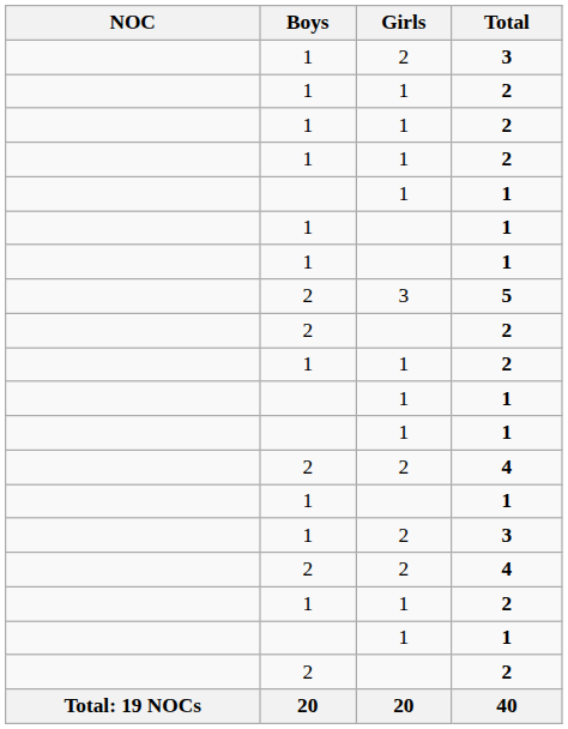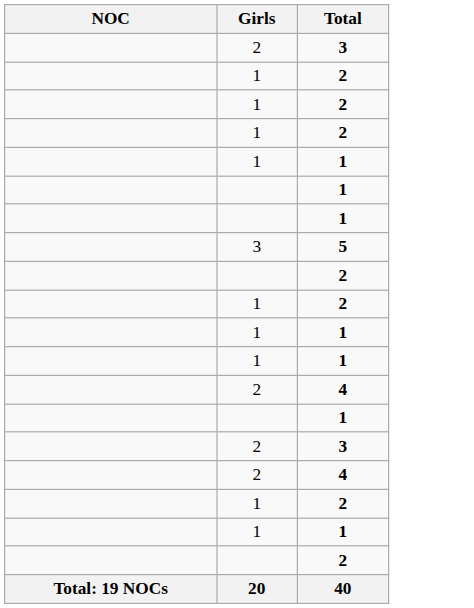 <table class="wikitable" style="text-align:center; font-size:90%">
 <tr>
 <th width=170 align="left">NOC</th>
-<th width=60>Boys</th>
 <th width=60>Girls</th>
 <th width=70>Total</th>
 </tr>
 <tr>
 <td align=left></td>
-<td>1</td>
 <td>2</td>
 <td><strong>3</strong></td>
 </tr>
 <tr>
 <td align=left></td>
 <td>1</td>
+<td><strong>2</strong></td>
+</tr>
+<tr>
+<td align=left></td>
 <td>1</td>
 <td><strong>2</strong></td>
 </tr>
 <tr>
 <td align=left></td>
 <td>1</td>
+<td><strong>2</strong></td>
+</tr>
+<tr>
+<td align=left></td>
+<td>1</td>
+<td><strong>1</strong></td>
+</tr>
+<tr>
+<td align=left></td>
+<td></td>
+<td><strong>1</strong></td>
+</tr>
+<tr>
+<td align=left></td>
+<td></td>
+<td><strong>1</strong></td>
+</tr>
+<tr>
+<td align=left></td>
+<td>3</td>
+<td><strong>5</strong></td>
+</tr>
+<tr>
+<td align=left></td>
+<td></td>
+<td><strong>2</strong></td>
+</tr>
+<tr>
+<td align=left></td>
 <td>1</td>
 <td><strong>2</strong></td>
 </tr>
 <tr>
 <td align=left></td>
 <td>1</td>
-<td>1</td>
-<td><strong>2</strong></td>
+<td><strong>1</strong></td>
 </tr>
 <tr>
 <td align=left></td>
-<td></td>
 <td>1</td>
 <td><strong>1</strong></td>
 </tr>
 <tr>
 <td align=left></td>
-<td>1</td>
-<td></td>
-<td><strong>1</strong></td>
+<td>2</td>
+<td><strong>4</strong></td>
 </tr>
 <tr>
 <td align=left></td>
-<td>1</td>
 <td></td>
 <td><strong>1</strong></td>
 </tr>
 <tr>
 <td align=left></td>
 <td>2</td>
-<td>3</td>
-<td><strong>5</strong></td>
+<td><strong>3</strong></td>
 </tr>
 <tr>
 <td align=left></td>
 <td>2</td>
-<td></td>
-<td><strong>2</strong></td>
+<td><strong>4</strong></td>
 </tr>
 <tr>
 <td align=left></td>
-<td>1</td>
 <td>1</td>
 <td><strong>2</strong></td>
 </tr>
 <tr>
 <td align=left></td>
-<td></td>
 <td>1</td>
 <td><strong>1</strong></td>
 </tr>
 <tr>
 <td align=left></td>
 <td></td>
-<td>1</td>
-<td><strong>1</strong></td>
-</tr>
-<tr>
-<td align=left></td>
-<td>2</td>
-<td>2</td>
-<td><strong>4</strong></td>
-</tr>
-<tr>
-<td align=left></td>
-<td>1</td>
-<td></td>
-<td><strong>1</strong></td>
-</tr>
-<tr>
-<td align=left></td>
-<td>1</td>
-<td>2</td>
-<td><strong>3</strong></td>
-</tr>
-<tr>
-<td align=left></td>
-<td>2</td>
-<td>2</td>
-<td><strong>4</strong></td>
-</tr>
-<tr>
-<td align=left></td>
-<td>1</td>
-<td>1</td>
-<td><strong>2</strong></td>
-</tr>
-<tr>
-<td align=left></td>
-<td></td>
-<td>1</td>
-<td><strong>1</strong></td>
-</tr>
-<tr>
-<td align=left></td>
-<td>2</td>
-<td></td>
 <td><strong>2</strong></td>
 </tr>
 <tr>
 <th>Total: 19 NOCs</th>
 <th>20</th>
-<th>20</th>
 <th>40</th>
 </tr>
 </table>
